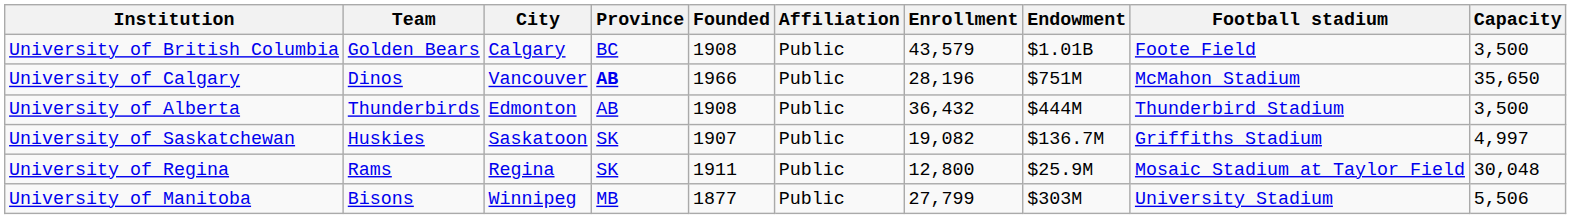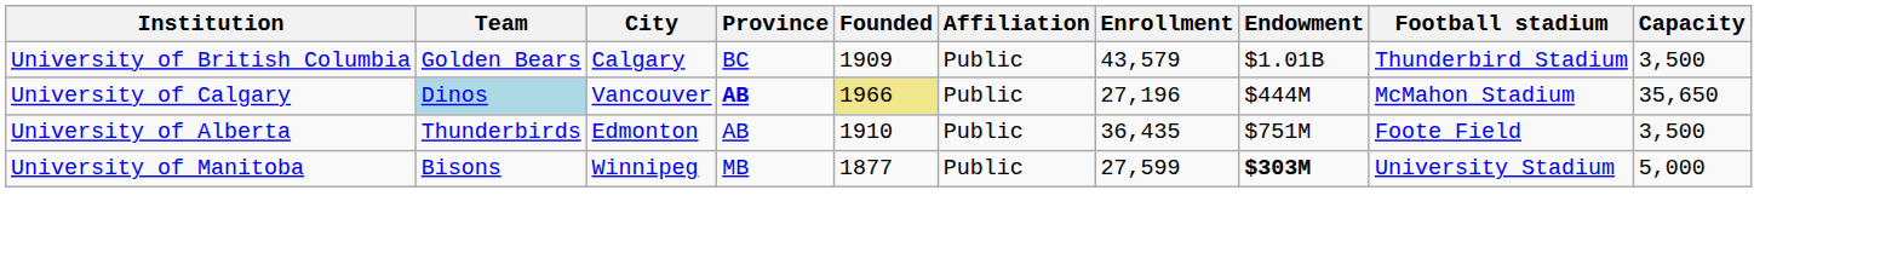 <table class="wikitable">
 <tr>
 <th>Institution</th>
 <th>Team</th>
 <th>City</th>
 <th>Province</th>
 <th>Founded</th>
 <th>Affiliation</th>
 <th>Enrollment</th>
 <th>Endowment</th>
 <th>Football stadium</th>
 <th>Capacity</th>
 </tr>
 <tr>
 <td><a href='#'>University of British Columbia</a></td>
 <td><a href='#'>Golden Bears</a></td>
 <td><a href='#'>Calgary</a></td>
 <td><a href='#'>BC</a></td>
-<td>1908</td>
+<td>1909</td>
 <td>Public</td>
 <td>43,579</td>
 <td>$1.01B</td>
-<td><a href='#'>Foote Field</a></td>
+<td><a href='#'>Thunderbird Stadium</a></td>
 <td>3,500</td>
 </tr>
 <tr>
 <td><a href='#'>University of Calgary</a></td>
-<td><a href='#'>Dinos</a></td>
+<td style="background: lightblue;"><a href='#'>Dinos</a></td>
 <td><a href='#'>Vancouver</a></td>
 <td><strong><a href='#'>AB</a></strong></td>
-<td>1966</td>
+<td style="background: khaki;">1966</td>
 <td>Public</td>
-<td>28,196</td>
-<td>$751M</td>
+<td>27,196</td>
+<td>$444M</td>
 <td><a href='#'>McMahon Stadium</a></td>
 <td>35,650</td>
 </tr>
 <tr>
 <td><a href='#'>University of Alberta</a></td>
 <td><a href='#'>Thunderbirds</a></td>
 <td><a href='#'>Edmonton</a></td>
 <td><a href='#'>AB</a></td>
-<td>1908</td>
+<td>1910</td>
 <td>Public</td>
-<td>36,432</td>
-<td>$444M</td>
-<td><a href='#'>Thunderbird Stadium</a></td>
+<td>36,435</td>
+<td>$751M</td>
+<td><a href='#'>Foote Field</a></td>
 <td>3,500</td>
-</tr>
-<tr>
-<td><a href='#'>University of Saskatchewan</a></td>
-<td><a href='#'>Huskies</a></td>
-<td><a href='#'>Saskatoon</a></td>
-<td><a href='#'>SK</a></td>
-<td>1907</td>
-<td>Public</td>
-<td>19,082</td>
-<td>$136.7M</td>
-<td><a href='#'>Griffiths Stadium</a></td>
-<td>4,997</td>
-</tr>
-<tr>
-<td><a href='#'>University of Regina</a></td>
-<td><a href='#'>Rams</a></td>
-<td><a href='#'>Regina</a></td>
-<td><a href='#'>SK</a></td>
-<td>1911</td>
-<td>Public</td>
-<td>12,800</td>
-<td>$25.9M</td>
-<td><a href='#'>Mosaic Stadium at Taylor Field</a></td>
-<td>30,048</td>
 </tr>
 <tr>
 <td><a href='#'>University of Manitoba</a></td>
 <td><a href='#'>Bisons</a></td>
 <td><a href='#'>Winnipeg</a></td>
 <td><a href='#'>MB</a></td>
 <td>1877</td>
 <td>Public</td>
-<td>27,799</td>
-<td>$303M</td>
+<td>27,599</td>
+<td><strong>$303M</strong></td>
 <td><a href='#'>University Stadium</a></td>
-<td>5,506</td>
+<td>5,000</td>
 </tr>
 </table>
